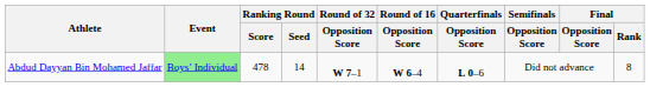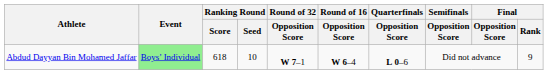 <table class="wikitable" border="1" style="font-size:90%">
 <tr>
 <th rowspan=2>Athlete</th>
 <th rowspan=2>Event</th>
 <th colspan=2>Ranking Round</th>
 <th>Round of 32</th>
 <th>Round of 16</th>
 <th>Quarterfinals</th>
 <th>Semifinals</th>
 <th colspan=2>Final</th>
 </tr>
 <tr>
 <th>Score</th>
 <th>Seed</th>
 <th>Opposition<br>Score</th>
 <th>Opposition<br>Score</th>
 <th>Opposition<br>Score</th>
 <th>Opposition<br>Score</th>
 <th>Opposition<br>Score</th>
 <th>Rank</th>
 </tr>
 <tr>
 <td><a href='#'>Abdud Dayyan Bin Mohamed Jaffar</a></td>
 <td style="background: lightgreen;"><a href='#'>Boys’ Individual</a></td>
-<td align=center>478</td>
-<td align=center>14</td>
+<td align=center>618</td>
+<td align=center>10</td>
 <td align=center> <br> <strong>W</strong> <strong>7</strong>–1</td>
 <td align=center> <br> <strong>W</strong> <strong>6</strong>–4</td>
 <td align=center> <br> <strong>L</strong> <strong>0</strong>–6</td>
 <td colspan=2 align=center>Did not advance</td>
-<td align=center>8</td>
+<td align=center>9</td>
 </tr>
 </table>
